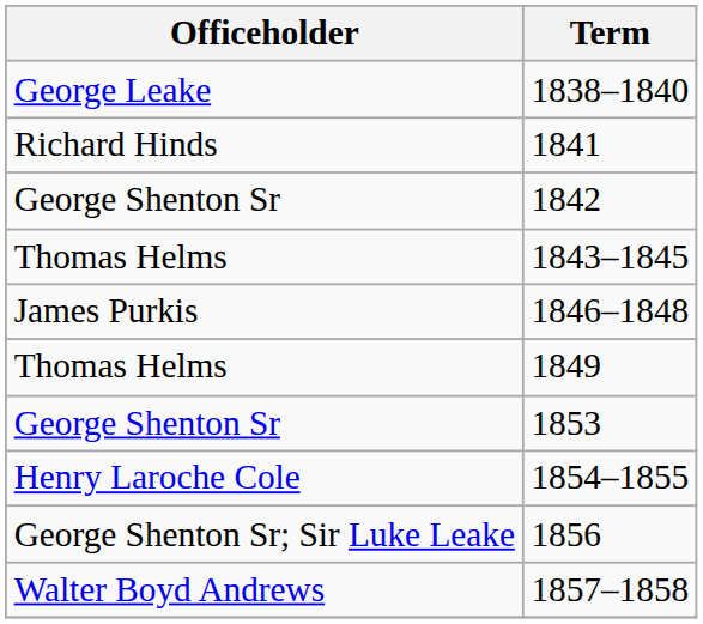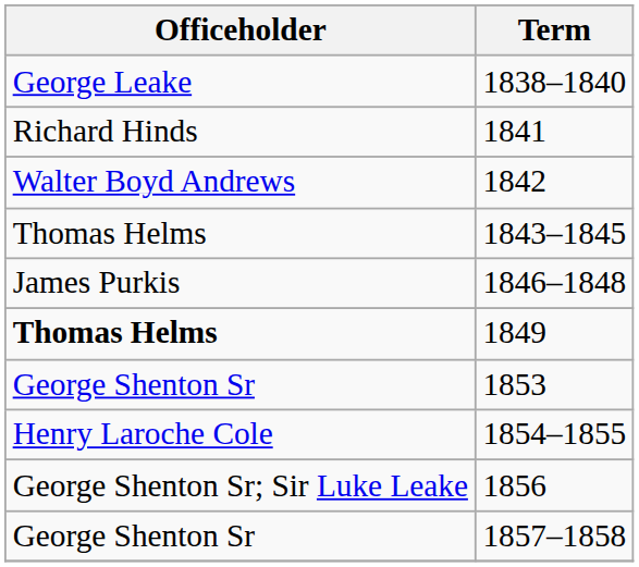 <table class=wikitable>
 <tr>
 <th>Officeholder</th>
 <th>Term</th>
 </tr>
 <tr>
 <td><a href='#'>George Leake</a></td>
 <td>1838–1840</td>
 </tr>
 <tr>
 <td>Richard Hinds</td>
 <td>1841</td>
 </tr>
 <tr>
-<td>George Shenton Sr</td>
+<td><a href='#'>Walter Boyd Andrews</a></td>
 <td>1842</td>
 </tr>
 <tr>
 <td>Thomas Helms</td>
 <td>1843–1845</td>
 </tr>
 <tr>
 <td>James Purkis</td>
 <td>1846–1848</td>
 </tr>
 <tr>
-<td>Thomas Helms</td>
+<td><strong>Thomas Helms</strong></td>
 <td>1849</td>
 </tr>
 <tr>
 <td><a href='#'>George Shenton Sr</a></td>
 <td>1853</td>
 </tr>
 <tr>
 <td><a href='#'>Henry Laroche Cole</a></td>
 <td>1854–1855</td>
 </tr>
 <tr>
 <td>George Shenton Sr; Sir <a href='#'>Luke Leake</a></td>
 <td>1856</td>
 </tr>
 <tr>
-<td><a href='#'>Walter Boyd Andrews</a></td>
+<td>George Shenton Sr</td>
 <td>1857–1858</td>
 </tr>
 <tr>
 </tr>
 </table>
